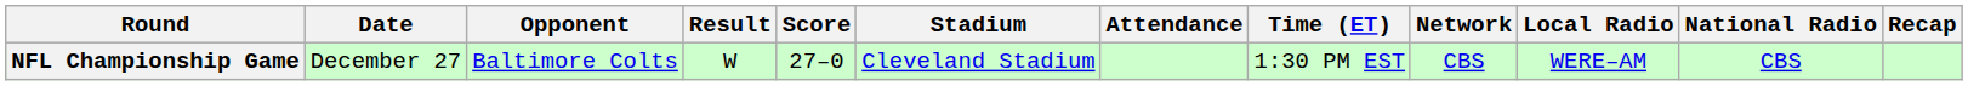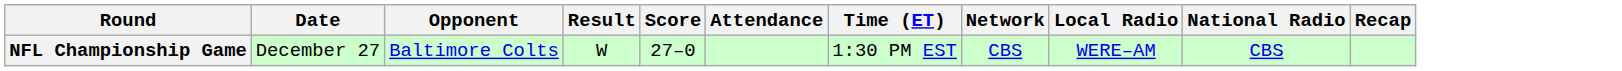 <table class="wikitable" style="text-align:center">
 <tr>
 <th>Round</th>
 <th>Date</th>
 <th>Opponent</th>
 <th>Result</th>
 <th>Score</th>
-<th>Stadium</th>
 <th>Attendance</th>
 <th>Time (<a href='#'>ET</a>)</th>
 <th>Network</th>
 <th>Local Radio</th>
 <th>National Radio</th>
 <th>Recap</th>
 </tr>
 <tr style="background:#cfc; text-align: center">
 <th>NFL Championship Game</th>
 <td style="text-align: left;">December 27</td>
 <td style="text-align: left;"><a href='#'>Baltimore Colts</a></td>
 <td>W</td>
 <td>27–0</td>
-<td><a href='#'>Cleveland Stadium</a></td>
 <td></td>
 <td>1:30 PM <a href='#'>EST</a></td>
 <td><a href='#'>CBS</a></td>
 <td><a href='#'>WERE–AM</a></td>
 <td><a href='#'>CBS</a></td>
 <td></td>
 </tr>
 </table>
